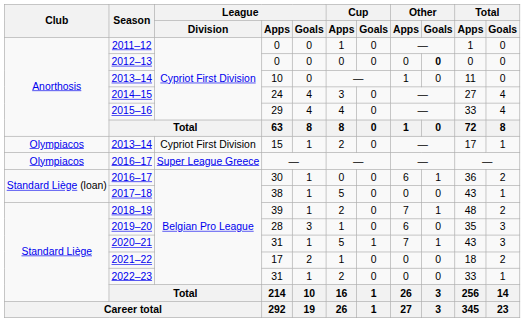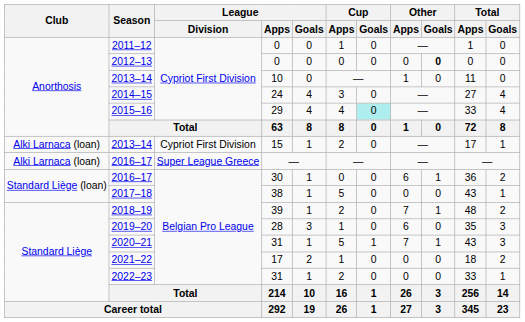 <table class="wikitable" style="text-align:center">
 <tr>
 <th rowspan=2>Club</th>
 <th rowspan=2>Season</th>
 <th colspan=3>League</th>
 <th colspan=2>Cup</th>
 <th colspan=2>Other</th>
 <th colspan=3>Total</th>
 </tr>
 <tr>
 <th>Division</th>
 <th>Apps</th>
 <th>Goals</th>
 <th>Apps</th>
 <th>Goals</th>
 <th>Apps</th>
 <th>Goals</th>
 <th>Apps</th>
 <th>Goals</th>
 </tr>
 <tr>
 <td rowspan=6><a href='#'>Anorthosis</a></td>
 <td><a href='#'>2011–12</a></td>
 <td rowspan="5"><a href='#'>Cypriot First Division</a></td>
 <td>0</td>
 <td>0</td>
 <td>1</td>
 <td>0</td>
 <td colspan=2>—</td>
 <td>1</td>
 <td>0</td>
 </tr>
 <tr>
 <td><a href='#'>2012–13</a></td>
 <td>0</td>
 <td>0</td>
 <td>0</td>
 <td>0</td>
 <td>0</td>
 <td><strong>0</strong></td>
 <td>0</td>
 <td>0</td>
 </tr>
 <tr>
 <td><a href='#'>2013–14</a></td>
 <td>10</td>
 <td>0</td>
 <td colspan=2>—</td>
 <td>1</td>
 <td>0</td>
 <td>11</td>
 <td>0</td>
 </tr>
 <tr>
 <td><a href='#'>2014–15</a></td>
 <td>24</td>
 <td>4</td>
 <td>3</td>
 <td>0</td>
 <td colspan=2>—</td>
 <td>27</td>
 <td>4</td>
 </tr>
 <tr>
 <td><a href='#'>2015–16</a></td>
 <td>29</td>
 <td>4</td>
 <td>4</td>
-<td>0</td>
+<td style="background: paleturquoise;">0</td>
 <td colspan=2>—</td>
 <td>33</td>
 <td>4</td>
 </tr>
 <tr>
 <th colspan=2>Total</th>
 <th>63</th>
 <th>8</th>
 <th>8</th>
 <th>0</th>
 <th>1</th>
 <th>0</th>
 <th>72</th>
 <th>8</th>
 </tr>
 <tr>
-<td><a href='#'>Olympiacos</a></td>
+<td><a href='#'>Alki Larnaca</a> (loan)</td>
 <td><a href='#'>2013–14</a></td>
 <td>Cypriot First Division</td>
 <td>15</td>
 <td>1</td>
 <td>2</td>
 <td>0</td>
 <td colspan=2>—</td>
 <td>17</td>
 <td>1</td>
 </tr>
 <tr>
-<td><a href='#'>Olympiacos</a></td>
+<td><a href='#'>Alki Larnaca</a> (loan)</td>
 <td><a href='#'>2016–17</a></td>
 <td><a href='#'>Super League Greece</a></td>
 <td colspan=2>—</td>
 <td colspan=2>—</td>
 <td colspan=2>—</td>
 <td colspan=2>—</td>
 </tr>
 <tr>
 <td rowspan=2><a href='#'>Standard Liège</a> (loan)</td>
 <td><a href='#'>2016–17</a></td>
 <td rowspan="7"><a href='#'>Belgian Pro League</a></td>
 <td>30</td>
 <td>1</td>
 <td>0</td>
 <td>0</td>
 <td>6</td>
 <td>1</td>
 <td>36</td>
 <td>2</td>
 </tr>
 <tr>
 <td><a href='#'>2017–18</a></td>
 <td>38</td>
 <td>1</td>
 <td>5</td>
 <td>0</td>
 <td>0</td>
 <td>0</td>
 <td>43</td>
 <td>1</td>
 </tr>
 <tr>
 <td rowspan=6><a href='#'>Standard Liège</a></td>
 <td><a href='#'>2018–19</a></td>
 <td>39</td>
 <td>1</td>
 <td>2</td>
 <td>0</td>
 <td>7</td>
 <td>1</td>
 <td>48</td>
 <td>2</td>
 </tr>
 <tr>
 <td><a href='#'>2019–20</a></td>
 <td>28</td>
 <td>3</td>
 <td>1</td>
 <td>0</td>
 <td>6</td>
 <td>0</td>
 <td>35</td>
 <td>3</td>
 </tr>
 <tr>
 <td><a href='#'>2020–21</a></td>
 <td>31</td>
 <td>1</td>
 <td>5</td>
 <td>1</td>
 <td>7</td>
 <td>1</td>
 <td>43</td>
 <td>3</td>
 </tr>
 <tr>
 <td><a href='#'>2021–22</a></td>
 <td>17</td>
 <td>2</td>
 <td>1</td>
 <td>0</td>
 <td>0</td>
 <td>0</td>
 <td>18</td>
 <td>2</td>
 </tr>
 <tr>
 <td><a href='#'>2022–23</a></td>
 <td>31</td>
 <td>1</td>
 <td>2</td>
 <td>0</td>
 <td>0</td>
 <td>0</td>
 <td>33</td>
 <td>1</td>
 </tr>
 <tr>
 <th colspan=2>Total</th>
 <th>214</th>
 <th>10</th>
 <th>16</th>
 <th>1</th>
 <th>26</th>
 <th>3</th>
 <th>256</th>
 <th>14</th>
 </tr>
 <tr>
 <th colspan=3>Career total</th>
 <th>292</th>
 <th>19</th>
 <th>26</th>
 <th>1</th>
 <th>27</th>
 <th>3</th>
 <th>345</th>
 <th>23</th>
 </tr>
 </table>
